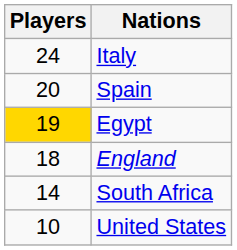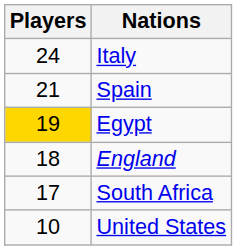 <table class="wikitable">
 <tr>
 <th>Players</th>
 <th>Nations</th>
 </tr>
 <tr>
 <td align="center">24</td>
 <td> <a href='#'>Italy</a></td>
 </tr>
 <tr>
-<td align="center">20</td>
+<td align="center">21</td>
 <td> <a href='#'>Spain</a></td>
 </tr>
 <tr>
 <td align="center" style="background: gold;">19</td>
 <td> <a href='#'>Egypt</a></td>
 </tr>
 <tr>
 <td align="center">18</td>
 <td> <em><a href='#'>England</a></em></td>
 </tr>
 <tr>
-<td align="center">14</td>
+<td align="center">17</td>
 <td> <a href='#'>South Africa</a></td>
 </tr>
 <tr>
 <td align="center">10</td>
 <td> <a href='#'>United States</a></td>
 </tr>
 </table>
